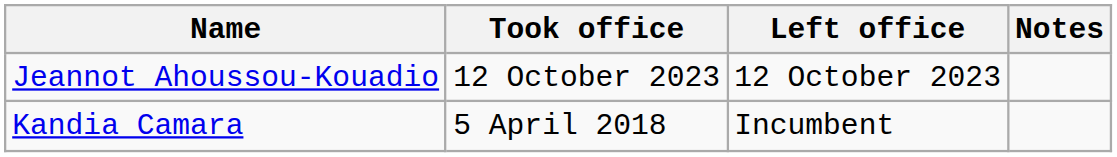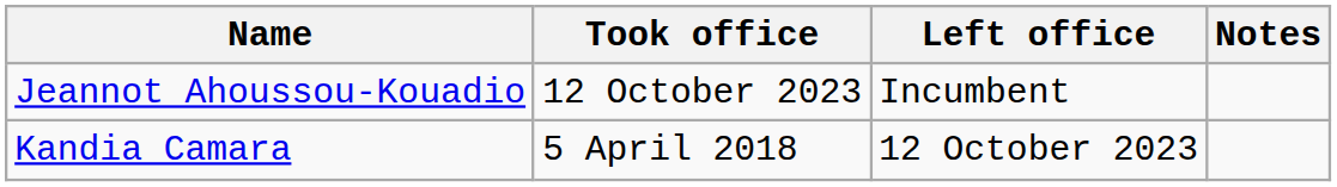 <table class="wikitable">
 <tr>
 <th>Name</th>
 <th>Took office</th>
 <th>Left office</th>
 <th>Notes</th>
 </tr>
 <tr>
 <td><a href='#'>Jeannot Ahoussou-Kouadio</a></td>
 <td>12 October 2023</td>
-<td>12 October 2023</td>
+<td>Incumbent</td>
 <td></td>
 </tr>
 <tr>
 <td><a href='#'>Kandia Camara</a></td>
 <td>5 April 2018</td>
-<td>Incumbent</td>
+<td>12 October 2023</td>
 <td></td>
 </tr>
 </table>
